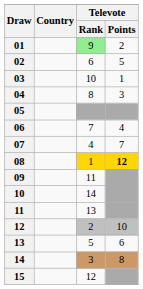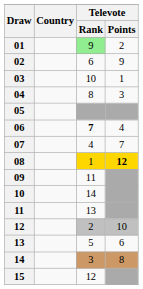 <table class="sortable wikitable collapsible plainrowheaders" style="text-align:center;">
 <tr>
 </tr>
 <tr>
 <th scope="col" rowspan="2">Draw</th>
 <th scope="col" rowspan="2">Country</th>
 <th scope="col" colspan="2">Televote</th>
 </tr>
 <tr>
 <th scope="col">Rank</th>
 <th scope="col" class="unsortable">Points</th>
 </tr>
 <tr>
 <th scope="row" style="text-align:center;">01</th>
 <td style="text-align:left;"></td>
 <td style="background: lightgreen;">9</td>
 <td>2</td>
 </tr>
 <tr>
 <th scope="row" style="text-align:center;">02</th>
 <td style="text-align:left;"></td>
 <td>6</td>
-<td>5</td>
+<td>9</td>
 </tr>
 <tr>
 <th scope="row" style="text-align:center;">03</th>
 <td style="text-align:left;"></td>
 <td>10</td>
 <td>1</td>
 </tr>
 <tr>
 <th scope="row" style="text-align:center;">04</th>
 <td style="text-align:left;"></td>
 <td>8</td>
 <td>3</td>
 </tr>
 <tr class=sortbottom>
 <th scope="row" style="text-align:center;">05</th>
 <td style="text-align:left;"></td>
 <td style="background:#AAAAAA;"></td>
 <td style="background:#AAAAAA;"></td>
 </tr>
 <tr>
 <th scope="row" style="text-align:center;">06</th>
 <td style="text-align:left;"></td>
-<td>7</td>
+<td><strong>7</strong></td>
 <td>4</td>
 </tr>
 <tr>
 <th scope="row" style="text-align:center;">07</th>
 <td style="text-align:left;"></td>
 <td>4</td>
 <td>7</td>
 </tr>
 <tr>
 <th scope="row" style="text-align:center;">08</th>
 <td style="text-align:left;"></td>
 <td style="background:gold;">1</td>
 <td style="background:gold;"><strong>12</strong></td>
 </tr>
 <tr>
 <th scope="row" style="text-align:center;">09</th>
 <td style="text-align:left;"></td>
 <td>11</td>
 <td style="background:#AAAAAA;"></td>
 </tr>
 <tr>
 <th scope="row" style="text-align:center;">10</th>
 <td style="text-align:left;"></td>
 <td>14</td>
 <td style="background:#AAAAAA;"></td>
 </tr>
 <tr>
 <th scope="row" style="text-align:center;">11</th>
 <td style="text-align:left;"></td>
 <td>13</td>
 <td style="background:#AAAAAA;"></td>
 </tr>
 <tr>
 <th scope="row" style="text-align:center;">12</th>
 <td style="text-align:left;"></td>
 <td style="background:silver;">2</td>
 <td style="background:silver;">10</td>
 </tr>
 <tr>
 <th scope="row" style="text-align:center;">13</th>
 <td style="text-align:left;"></td>
 <td>5</td>
 <td>6</td>
 </tr>
 <tr>
 <th scope="row" style="text-align:center;">14</th>
 <td style="text-align:left;"></td>
 <td style="background:#CC9966;">3</td>
 <td style="background:#CC9966;">8</td>
 </tr>
 <tr>
 <th scope="row" style="text-align:center;">15</th>
 <td style="text-align:left;"></td>
 <td>12</td>
 <td style="background:#AAAAAA;"></td>
 </tr>
 </table>
